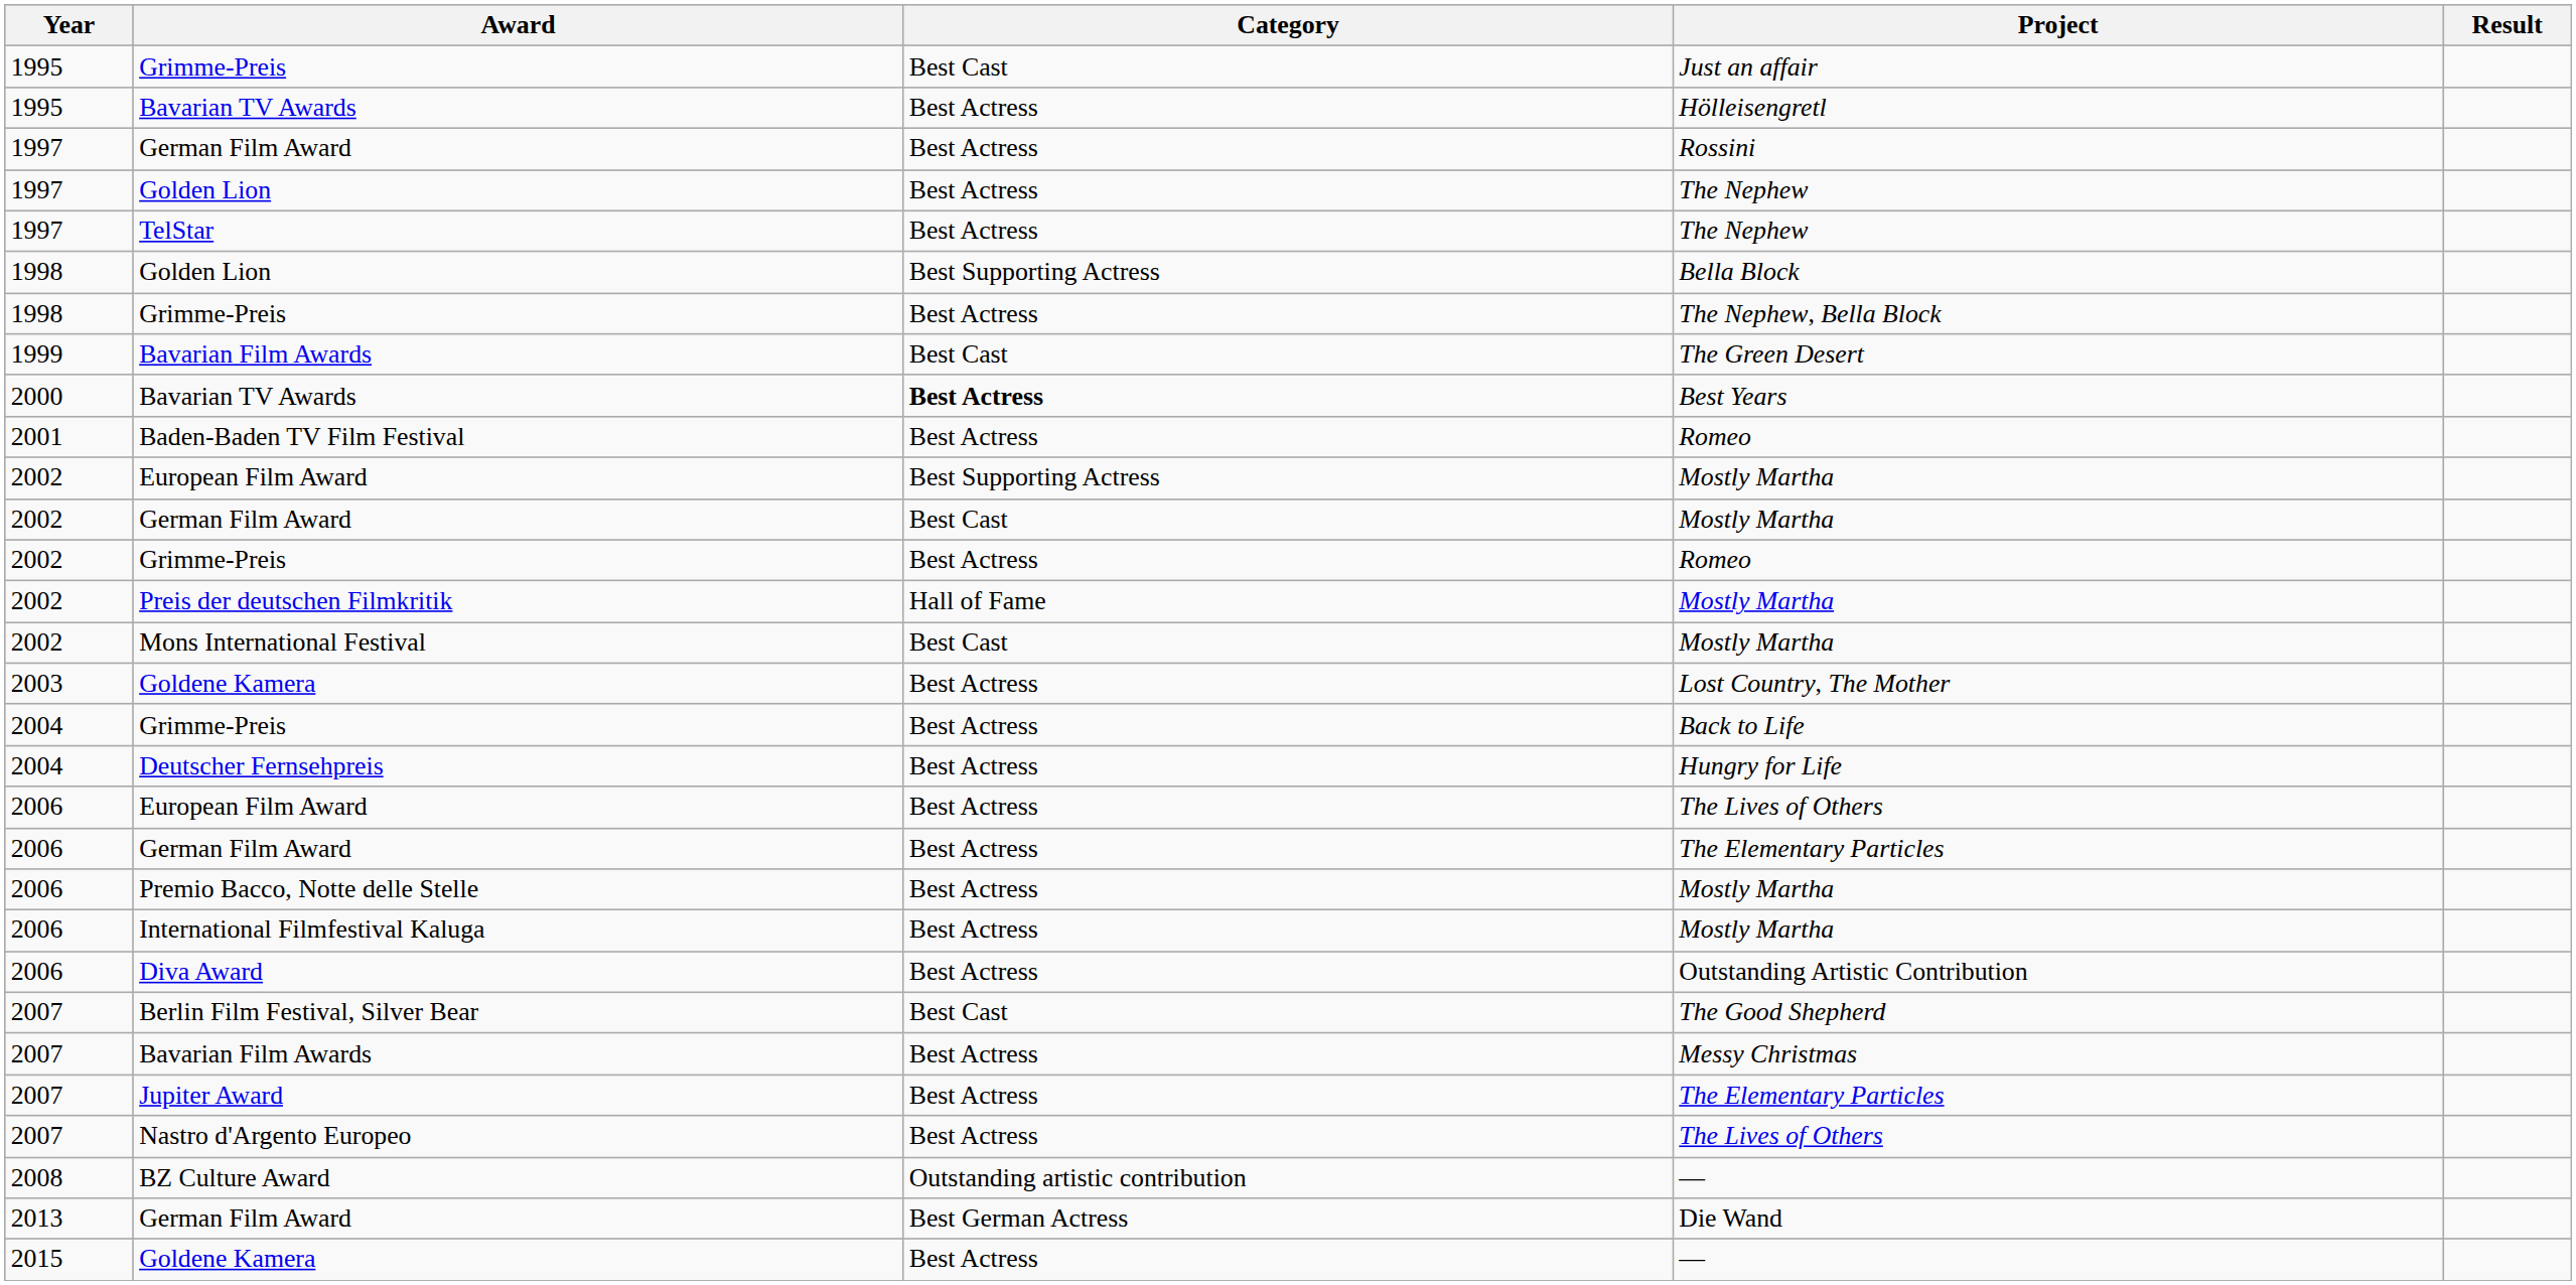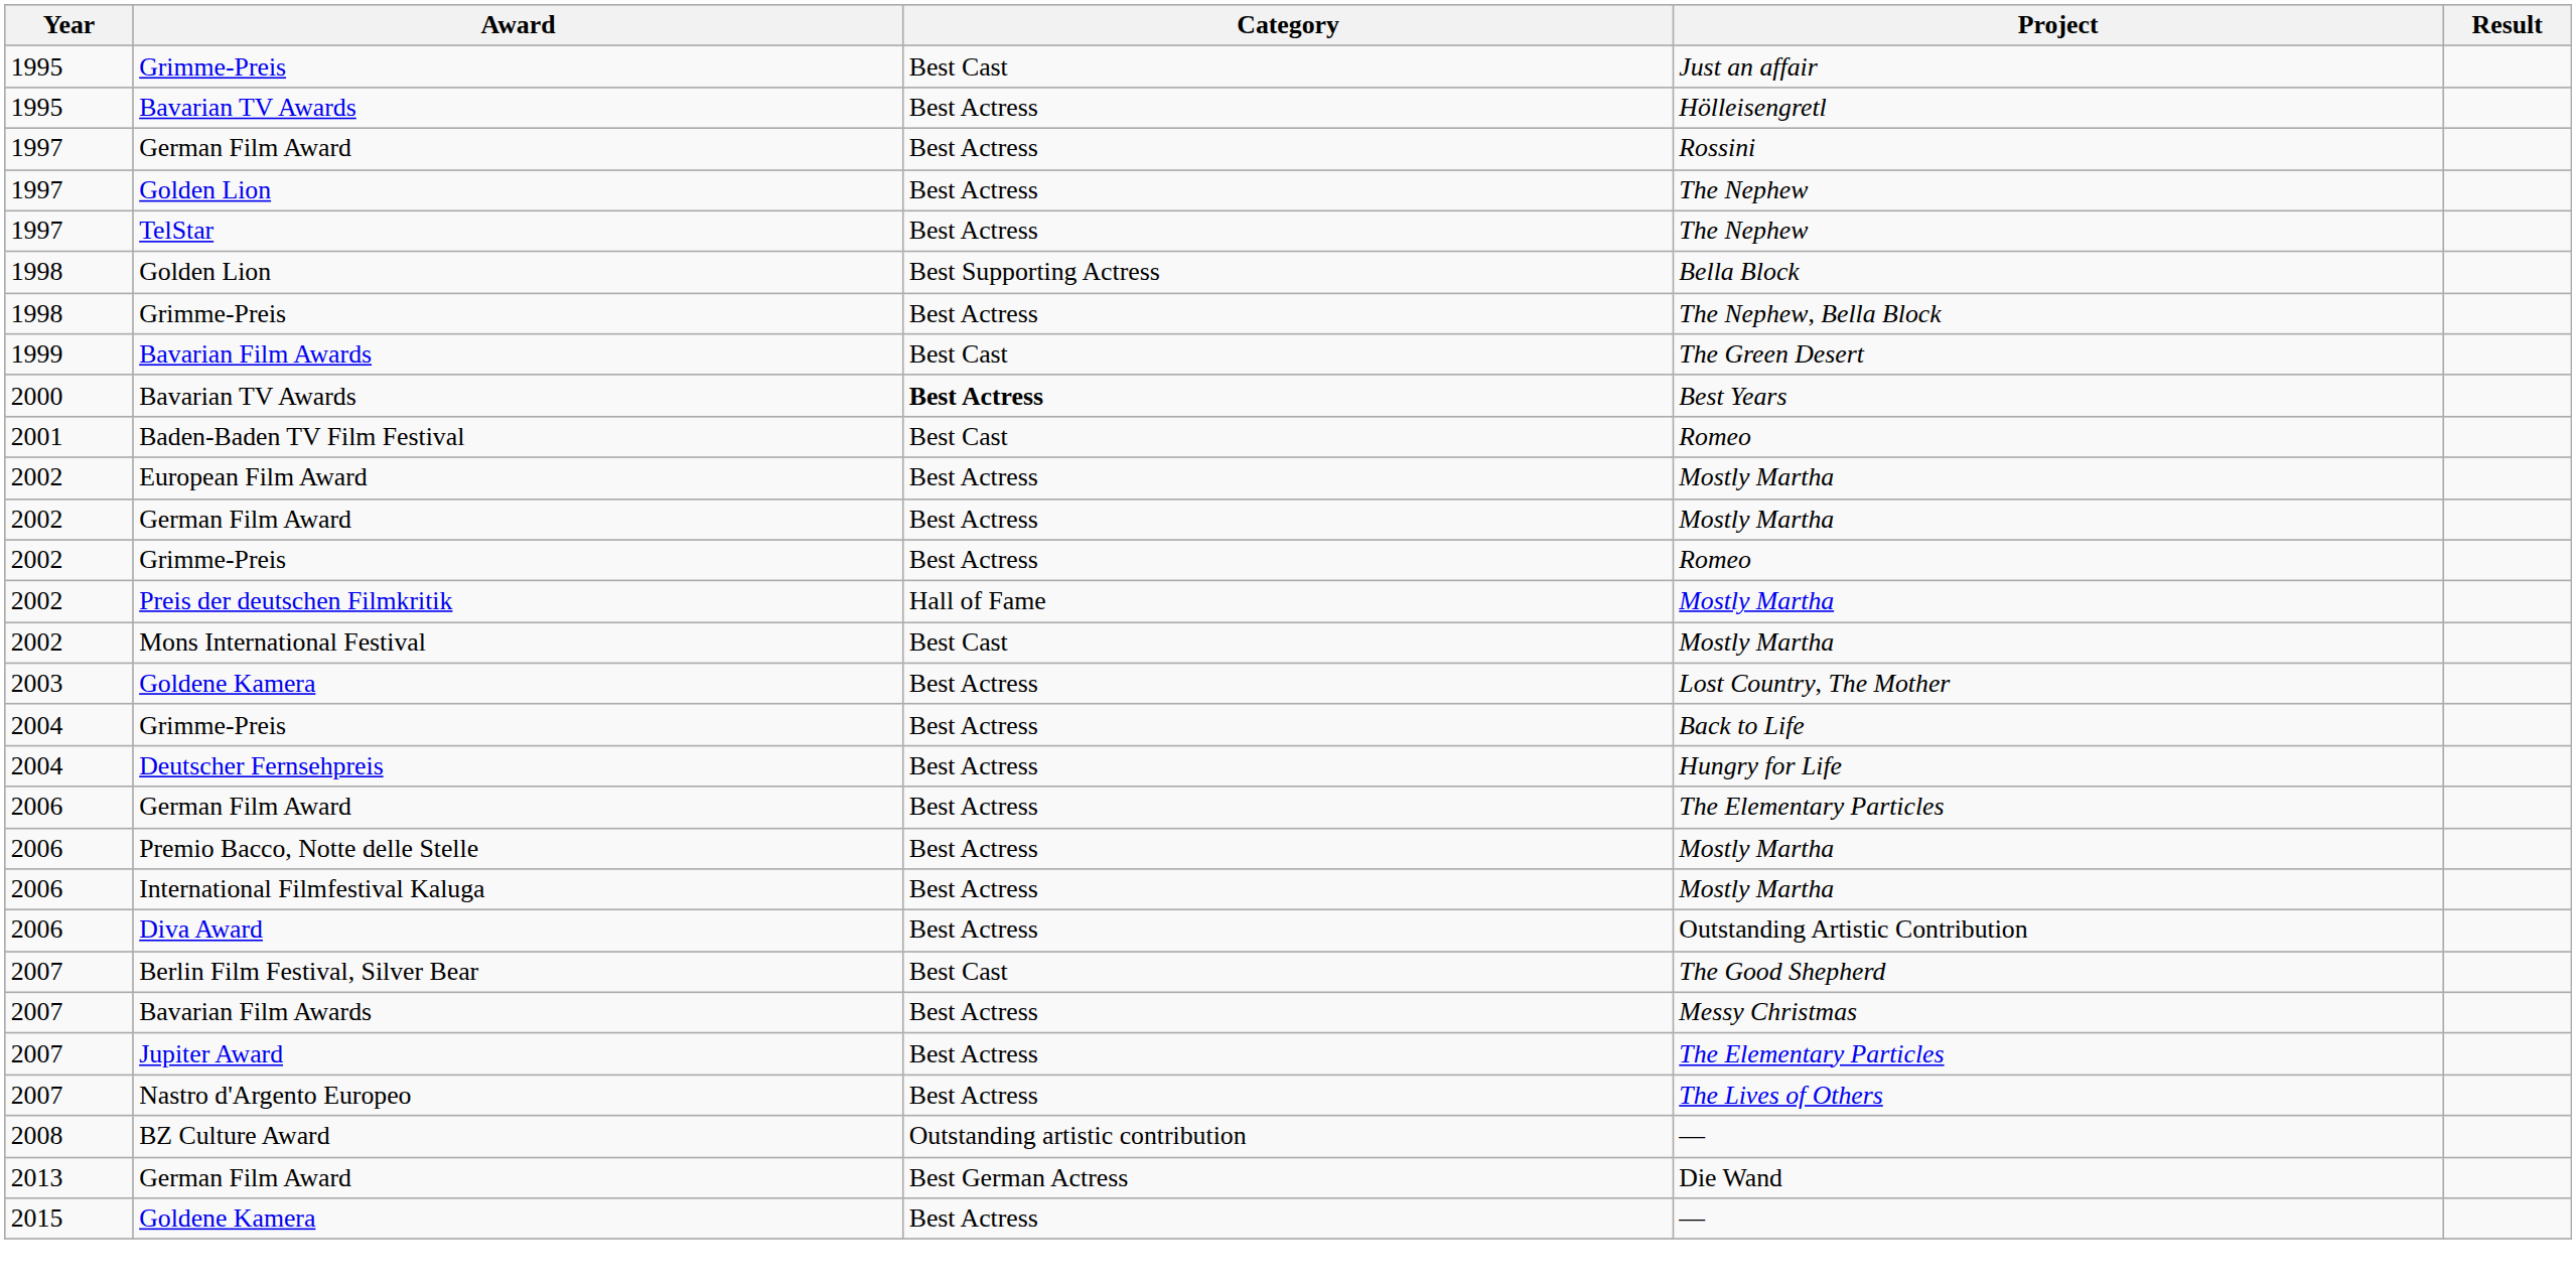 <table class="wikitable sortable" width="100%">
 <tr>
 <th width="5%">Year</th>
 <th width="30%">Award</th>
 <th width="30%">Category</th>
 <th width="30%">Project</th>
 <th width="5%">Result</th>
 </tr>
 <tr>
 <td>1995</td>
 <td><a href='#'>Grimme-Preis</a></td>
 <td>Best Cast</td>
 <td><em>Just an affair</em></td>
 <td></td>
 </tr>
 <tr>
 <td>1995</td>
 <td><a href='#'>Bavarian TV Awards</a></td>
 <td>Best Actress</td>
 <td><em>Hölleisengretl</em></td>
 <td></td>
 </tr>
 <tr>
 <td>1997</td>
 <td>German Film Award</td>
 <td>Best Actress</td>
 <td><em>Rossini</em></td>
 <td></td>
 </tr>
 <tr>
 <td>1997</td>
 <td><a href='#'>Golden Lion</a></td>
 <td>Best Actress</td>
 <td><em>The Nephew</em></td>
 <td></td>
 </tr>
 <tr>
 <td>1997</td>
 <td><a href='#'>TelStar</a></td>
 <td>Best Actress</td>
 <td><em>The Nephew</em></td>
 <td></td>
 </tr>
 <tr>
 <td>1998</td>
 <td>Golden Lion</td>
 <td>Best Supporting Actress</td>
 <td><em>Bella Block</em></td>
 <td></td>
 </tr>
 <tr>
 <td>1998</td>
 <td>Grimme-Preis</td>
 <td>Best Actress</td>
 <td><em>The Nephew</em>, <em>Bella Block</em></td>
 <td></td>
 </tr>
 <tr>
 <td>1999</td>
 <td><a href='#'>Bavarian Film Awards</a></td>
 <td>Best Cast</td>
 <td><em>The Green Desert</em></td>
 <td></td>
 </tr>
 <tr>
 <td>2000</td>
 <td>Bavarian TV Awards</td>
 <td><strong>Best Actress</strong></td>
 <td><em>Best Years</em></td>
 <td></td>
 </tr>
 <tr>
 <td>2001</td>
 <td>Baden-Baden TV Film Festival</td>
-<td>Best Actress</td>
+<td>Best Cast</td>
 <td><em>Romeo</em></td>
 <td></td>
 </tr>
 <tr>
 <td>2002</td>
 <td>European Film Award</td>
-<td>Best Supporting Actress</td>
+<td>Best Actress</td>
 <td><em>Mostly Martha</em></td>
 <td></td>
 </tr>
 <tr>
 <td>2002</td>
 <td>German Film Award</td>
-<td>Best Cast</td>
+<td>Best Actress</td>
 <td><em>Mostly Martha</em></td>
 <td></td>
 </tr>
 <tr>
 <td>2002</td>
 <td>Grimme-Preis</td>
 <td>Best Actress</td>
 <td><em>Romeo</em></td>
 <td></td>
 </tr>
 <tr>
 <td>2002</td>
 <td><a href='#'>Preis der deutschen Filmkritik</a></td>
 <td>Hall of Fame</td>
 <td><em><a href='#'>Mostly Martha</a></em></td>
 <td></td>
 </tr>
 <tr>
 <td>2002</td>
 <td>Mons International Festival</td>
 <td>Best Cast</td>
 <td><em>Mostly Martha</em></td>
 <td></td>
 </tr>
 <tr>
 <td>2003</td>
 <td><a href='#'>Goldene Kamera</a></td>
 <td>Best Actress</td>
 <td><em>Lost Country</em>, <em>The Mother</em></td>
 <td></td>
 </tr>
 <tr>
 <td>2004</td>
 <td>Grimme-Preis</td>
 <td>Best Actress</td>
 <td><em>Back to Life</em></td>
 <td></td>
 </tr>
 <tr>
 <td>2004</td>
 <td><a href='#'>Deutscher Fernsehpreis</a></td>
 <td>Best Actress</td>
 <td><em>Hungry for Life</em></td>
-<td></td>
-</tr>
-<tr>
-<td>2006</td>
-<td>European Film Award</td>
-<td>Best Actress</td>
-<td><em>The Lives of Others</em></td>
 <td></td>
 </tr>
 <tr>
 <td>2006</td>
 <td>German Film Award</td>
 <td>Best Actress</td>
 <td><em>The Elementary Particles</em></td>
 <td></td>
 </tr>
 <tr>
 <td>2006</td>
 <td>Premio Bacco, Notte delle Stelle</td>
 <td>Best Actress</td>
 <td><em>Mostly Martha</em></td>
 <td></td>
 </tr>
 <tr>
 <td>2006</td>
 <td>International Filmfestival Kaluga</td>
 <td>Best Actress</td>
 <td><em>Mostly Martha</em></td>
 <td></td>
 </tr>
 <tr>
 <td>2006</td>
 <td><a href='#'>Diva Award</a></td>
 <td>Best Actress</td>
 <td>Outstanding Artistic Contribution</td>
 <td></td>
 </tr>
 <tr>
 <td>2007</td>
 <td>Berlin Film Festival, Silver Bear</td>
 <td>Best Cast</td>
 <td><em>The Good Shepherd</em></td>
 <td></td>
 </tr>
 <tr>
 <td>2007</td>
 <td>Bavarian Film Awards</td>
 <td>Best Actress</td>
 <td><em>Messy Christmas</em></td>
 <td></td>
 </tr>
 <tr>
 <td>2007</td>
 <td><a href='#'>Jupiter Award</a></td>
 <td>Best Actress</td>
 <td><em><a href='#'>The Elementary Particles</a></em></td>
 <td></td>
 </tr>
 <tr>
 <td>2007</td>
 <td>Nastro d'Argento Europeo</td>
 <td>Best Actress</td>
 <td><em><a href='#'>The Lives of Others</a></em></td>
 <td></td>
 </tr>
 <tr>
 <td>2008</td>
 <td>BZ Culture Award</td>
 <td>Outstanding artistic contribution</td>
 <td>—</td>
 <td></td>
 </tr>
 <tr>
 <td>2013</td>
 <td>German Film Award</td>
 <td>Best German Actress</td>
 <td>Die Wand</td>
 <td></td>
 </tr>
 <tr>
 <td>2015</td>
 <td><a href='#'>Goldene Kamera</a></td>
 <td>Best Actress</td>
 <td>—</td>
 <td></td>
 </tr>
 </table>
